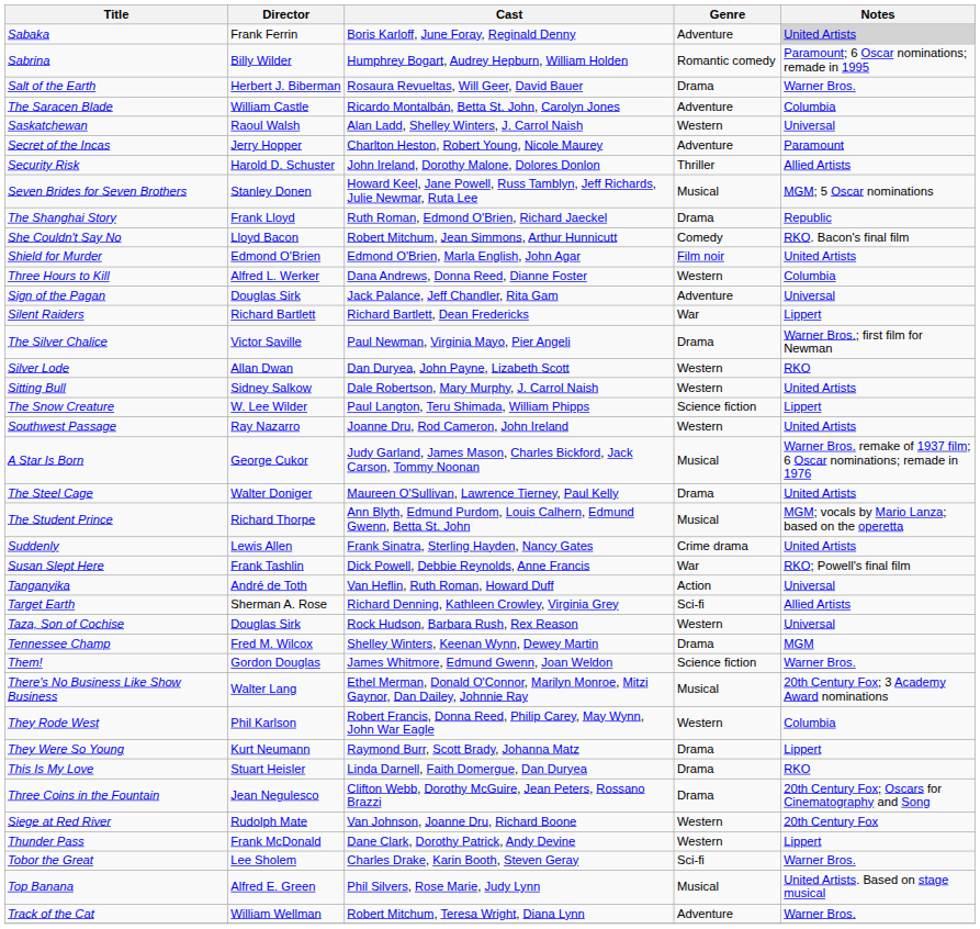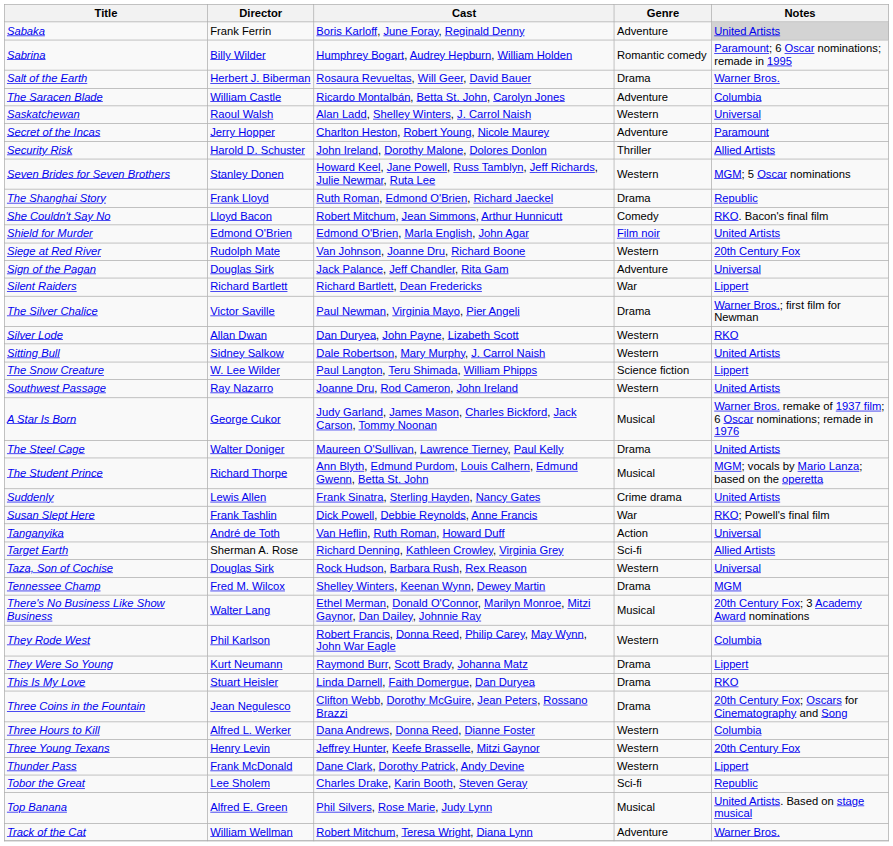 <table class="wikitable sortable" style="width:100%;">
 <tr>
 <th style="width:23%;">Title</th>
 <th style="width:12%;">Director</th>
 <th style="width:34%;">Cast</th>
 <th style="width:11%;">Genre</th>
 <th style="width:20%;">Notes</th>
 </tr>
 <tr>
 <td><em><a href='#'>Sabaka</a></em></td>
 <td>Frank Ferrin</td>
 <td><a href='#'>Boris Karloff</a>, <a href='#'>June Foray</a>, <a href='#'>Reginald Denny</a></td>
 <td>Adventure</td>
 <td style="background: lightgrey;"><a href='#'>United Artists</a></td>
 </tr>
 <tr>
 <td><em><a href='#'>Sabrina</a></em></td>
 <td><a href='#'>Billy Wilder</a></td>
 <td><a href='#'>Humphrey Bogart</a>, <a href='#'>Audrey Hepburn</a>, <a href='#'>William Holden</a></td>
 <td>Romantic comedy</td>
 <td><a href='#'>Paramount</a>; 6 <a href='#'>Oscar</a> nominations; remade in <a href='#'>1995</a></td>
 </tr>
 <tr>
 <td><em><a href='#'>Salt of the Earth</a></em></td>
 <td><a href='#'>Herbert J. Biberman</a></td>
 <td><a href='#'>Rosaura Revueltas</a>, <a href='#'>Will Geer</a>, <a href='#'>David Bauer</a></td>
 <td>Drama</td>
 <td><a href='#'>Warner Bros.</a></td>
 </tr>
 <tr>
 <td><em><a href='#'>The Saracen Blade</a></em></td>
 <td><a href='#'>William Castle</a></td>
 <td><a href='#'>Ricardo Montalbán</a>, <a href='#'>Betta St. John</a>, <a href='#'>Carolyn Jones</a></td>
 <td>Adventure</td>
 <td><a href='#'>Columbia</a></td>
 </tr>
 <tr>
 <td><em><a href='#'>Saskatchewan</a></em></td>
 <td><a href='#'>Raoul Walsh</a></td>
 <td><a href='#'>Alan Ladd</a>, <a href='#'>Shelley Winters</a>, <a href='#'>J. Carrol Naish</a></td>
 <td>Western</td>
 <td><a href='#'>Universal</a></td>
 </tr>
 <tr>
 <td><em><a href='#'>Secret of the Incas</a></em></td>
 <td><a href='#'>Jerry Hopper</a></td>
 <td><a href='#'>Charlton Heston</a>, <a href='#'>Robert Young</a>, <a href='#'>Nicole Maurey</a></td>
 <td>Adventure</td>
 <td><a href='#'>Paramount</a></td>
 </tr>
 <tr>
 <td><em><a href='#'>Security Risk</a></em></td>
 <td><a href='#'>Harold D. Schuster</a></td>
 <td><a href='#'>John Ireland</a>, <a href='#'>Dorothy Malone</a>, <a href='#'>Dolores Donlon</a></td>
 <td>Thriller</td>
 <td><a href='#'>Allied Artists</a></td>
 </tr>
 <tr>
 <td><em><a href='#'>Seven Brides for Seven Brothers</a></em></td>
 <td><a href='#'>Stanley Donen</a></td>
 <td><a href='#'>Howard Keel</a>, <a href='#'>Jane Powell</a>, <a href='#'>Russ Tamblyn</a>, <a href='#'>Jeff Richards</a>, <a href='#'>Julie Newmar</a>, <a href='#'>Ruta Lee</a></td>
-<td>Musical</td>
+<td>Western</td>
 <td><a href='#'>MGM</a>; 5 <a href='#'>Oscar</a> nominations</td>
 </tr>
 <tr>
 <td><em><a href='#'>The Shanghai Story</a></em></td>
 <td><a href='#'>Frank Lloyd</a></td>
 <td><a href='#'>Ruth Roman</a>, <a href='#'>Edmond O'Brien</a>, <a href='#'>Richard Jaeckel</a></td>
 <td>Drama</td>
 <td><a href='#'>Republic</a></td>
 </tr>
 <tr>
 <td><em><a href='#'>She Couldn't Say No</a></em></td>
 <td><a href='#'>Lloyd Bacon</a></td>
 <td><a href='#'>Robert Mitchum</a>, <a href='#'>Jean Simmons</a>, <a href='#'>Arthur Hunnicutt</a></td>
 <td>Comedy</td>
 <td><a href='#'>RKO</a>. Bacon's final film</td>
 </tr>
 <tr>
 <td><em><a href='#'>Shield for Murder</a></em></td>
 <td><a href='#'>Edmond O'Brien</a></td>
 <td><a href='#'>Edmond O'Brien</a>, <a href='#'>Marla English</a>, <a href='#'>John Agar</a></td>
 <td><a href='#'>Film noir</a></td>
 <td><a href='#'>United Artists</a></td>
 </tr>
 <tr>
-<td><em><a href='#'>Three Hours to Kill</a></em></td>
-<td><a href='#'>Alfred L. Werker</a></td>
-<td><a href='#'>Dana Andrews</a>, <a href='#'>Donna Reed</a>, <a href='#'>Dianne Foster</a></td>
+<td><em><a href='#'>Siege at Red River</a></em></td>
+<td><a href='#'>Rudolph Mate</a></td>
+<td><a href='#'>Van Johnson</a>, <a href='#'>Joanne Dru</a>, <a href='#'>Richard Boone</a></td>
 <td>Western</td>
-<td><a href='#'>Columbia</a></td>
+<td><a href='#'>20th Century Fox</a></td>
 </tr>
 <tr>
 <td><em><a href='#'>Sign of the Pagan</a></em></td>
 <td><a href='#'>Douglas Sirk</a></td>
 <td><a href='#'>Jack Palance</a>, <a href='#'>Jeff Chandler</a>, <a href='#'>Rita Gam</a></td>
 <td>Adventure</td>
 <td><a href='#'>Universal</a></td>
 </tr>
 <tr>
 <td><em><a href='#'>Silent Raiders</a></em></td>
 <td><a href='#'>Richard Bartlett</a></td>
 <td><a href='#'>Richard Bartlett</a>, <a href='#'>Dean Fredericks</a></td>
 <td>War</td>
 <td><a href='#'>Lippert</a></td>
 </tr>
 <tr>
 <td><em><a href='#'>The Silver Chalice</a></em></td>
 <td><a href='#'>Victor Saville</a></td>
 <td><a href='#'>Paul Newman</a>, <a href='#'>Virginia Mayo</a>, <a href='#'>Pier Angeli</a></td>
 <td>Drama</td>
 <td><a href='#'>Warner Bros.</a>; first film for Newman</td>
 </tr>
 <tr>
 <td><em><a href='#'>Silver Lode</a></em></td>
 <td><a href='#'>Allan Dwan</a></td>
 <td><a href='#'>Dan Duryea</a>, <a href='#'>John Payne</a>, <a href='#'>Lizabeth Scott</a></td>
 <td>Western</td>
 <td><a href='#'>RKO</a></td>
 </tr>
 <tr>
 <td><em><a href='#'>Sitting Bull</a></em></td>
 <td><a href='#'>Sidney Salkow</a></td>
 <td><a href='#'>Dale Robertson</a>, <a href='#'>Mary Murphy</a>, <a href='#'>J. Carrol Naish</a></td>
 <td>Western</td>
 <td><a href='#'>United Artists</a></td>
 </tr>
 <tr>
 <td><em><a href='#'>The Snow Creature</a></em></td>
 <td><a href='#'>W. Lee Wilder</a></td>
 <td><a href='#'>Paul Langton</a>, <a href='#'>Teru Shimada</a>, <a href='#'>William Phipps</a></td>
 <td>Science fiction</td>
 <td><a href='#'>Lippert</a></td>
 </tr>
 <tr>
 <td><em><a href='#'>Southwest Passage</a></em></td>
 <td><a href='#'>Ray Nazarro</a></td>
 <td><a href='#'>Joanne Dru</a>, <a href='#'>Rod Cameron</a>, <a href='#'>John Ireland</a></td>
 <td>Western</td>
 <td><a href='#'>United Artists</a></td>
 </tr>
 <tr>
 <td><em><a href='#'>A Star Is Born</a></em></td>
 <td><a href='#'>George Cukor</a></td>
 <td><a href='#'>Judy Garland</a>, <a href='#'>James Mason</a>, <a href='#'>Charles Bickford</a>, <a href='#'>Jack Carson</a>, <a href='#'>Tommy Noonan</a></td>
 <td>Musical</td>
 <td><a href='#'>Warner Bros.</a> remake of <a href='#'>1937 film</a>; 6 <a href='#'>Oscar</a> nominations; remade in <a href='#'>1976</a></td>
 </tr>
 <tr>
 <td><em><a href='#'>The Steel Cage</a></em></td>
 <td><a href='#'>Walter Doniger</a></td>
 <td><a href='#'>Maureen O'Sullivan</a>, <a href='#'>Lawrence Tierney</a>, <a href='#'>Paul Kelly</a></td>
 <td>Drama</td>
 <td><a href='#'>United Artists</a></td>
 </tr>
 <tr>
 <td><em><a href='#'>The Student Prince</a></em></td>
 <td><a href='#'>Richard Thorpe</a></td>
 <td><a href='#'>Ann Blyth</a>, <a href='#'>Edmund Purdom</a>, <a href='#'>Louis Calhern</a>, <a href='#'>Edmund Gwenn</a>, <a href='#'>Betta St. John</a></td>
 <td>Musical</td>
 <td><a href='#'>MGM</a>; vocals by <a href='#'>Mario Lanza</a>; based on the <a href='#'>operetta</a></td>
 </tr>
 <tr>
 <td><em><a href='#'>Suddenly</a></em></td>
 <td><a href='#'>Lewis Allen</a></td>
 <td><a href='#'>Frank Sinatra</a>, <a href='#'>Sterling Hayden</a>, <a href='#'>Nancy Gates</a></td>
 <td>Crime drama</td>
 <td><a href='#'>United Artists</a></td>
 </tr>
 <tr>
 <td><em><a href='#'>Susan Slept Here</a></em></td>
 <td><a href='#'>Frank Tashlin</a></td>
 <td><a href='#'>Dick Powell</a>, <a href='#'>Debbie Reynolds</a>, <a href='#'>Anne Francis</a></td>
 <td>War</td>
 <td><a href='#'>RKO</a>; Powell's final film</td>
 </tr>
 <tr>
 <td><em><a href='#'>Tanganyika</a></em></td>
 <td><a href='#'>André de Toth</a></td>
 <td><a href='#'>Van Heflin</a>, <a href='#'>Ruth Roman</a>, <a href='#'>Howard Duff</a></td>
 <td>Action</td>
 <td><a href='#'>Universal</a></td>
 </tr>
 <tr>
 <td><em><a href='#'>Target Earth</a></em></td>
 <td>Sherman A. Rose</td>
 <td><a href='#'>Richard Denning</a>, <a href='#'>Kathleen Crowley</a>, <a href='#'>Virginia Grey</a></td>
 <td>Sci-fi</td>
 <td><a href='#'>Allied Artists</a></td>
 </tr>
 <tr>
 <td><em><a href='#'>Taza, Son of Cochise</a></em></td>
 <td><a href='#'>Douglas Sirk</a></td>
 <td><a href='#'>Rock Hudson</a>, <a href='#'>Barbara Rush</a>, <a href='#'>Rex Reason</a></td>
 <td>Western</td>
 <td><a href='#'>Universal</a></td>
 </tr>
 <tr>
 <td><em><a href='#'>Tennessee Champ</a></em></td>
 <td><a href='#'>Fred M. Wilcox</a></td>
 <td><a href='#'>Shelley Winters</a>, <a href='#'>Keenan Wynn</a>, <a href='#'>Dewey Martin</a></td>
 <td>Drama</td>
 <td><a href='#'>MGM</a></td>
 </tr>
 <tr>
-<td><em><a href='#'>Them!</a></em></td>
-<td><a href='#'>Gordon Douglas</a></td>
-<td><a href='#'>James Whitmore</a>, <a href='#'>Edmund Gwenn</a>, <a href='#'>Joan Weldon</a></td>
-<td>Science fiction</td>
-<td><a href='#'>Warner Bros.</a></td>
-</tr>
-<tr>
 <td><em><a href='#'>There's No Business Like Show Business</a></em></td>
 <td><a href='#'>Walter Lang</a></td>
 <td><a href='#'>Ethel Merman</a>, <a href='#'>Donald O'Connor</a>, <a href='#'>Marilyn Monroe</a>, <a href='#'>Mitzi Gaynor</a>, <a href='#'>Dan Dailey</a>, <a href='#'>Johnnie Ray</a></td>
 <td>Musical</td>
 <td><a href='#'>20th Century Fox</a>; 3 <a href='#'>Academy Award</a> nominations</td>
 </tr>
 <tr>
 <td><em><a href='#'>They Rode West</a></em></td>
 <td><a href='#'>Phil Karlson</a></td>
 <td><a href='#'>Robert Francis</a>, <a href='#'>Donna Reed</a>, <a href='#'>Philip Carey</a>, <a href='#'>May Wynn</a>, <a href='#'>John War Eagle</a></td>
 <td>Western</td>
 <td><a href='#'>Columbia</a></td>
 </tr>
 <tr>
 <td><em><a href='#'>They Were So Young</a></em></td>
 <td><a href='#'>Kurt Neumann</a></td>
 <td><a href='#'>Raymond Burr</a>, <a href='#'>Scott Brady</a>, <a href='#'>Johanna Matz</a></td>
 <td>Drama</td>
 <td><a href='#'>Lippert</a></td>
 </tr>
 <tr>
 <td><em><a href='#'>This Is My Love</a></em></td>
 <td><a href='#'>Stuart Heisler</a></td>
 <td><a href='#'>Linda Darnell</a>, <a href='#'>Faith Domergue</a>, <a href='#'>Dan Duryea</a></td>
 <td>Drama</td>
 <td><a href='#'>RKO</a></td>
 </tr>
 <tr>
 <td><em><a href='#'>Three Coins in the Fountain</a></em></td>
 <td><a href='#'>Jean Negulesco</a></td>
 <td><a href='#'>Clifton Webb</a>, <a href='#'>Dorothy McGuire</a>, <a href='#'>Jean Peters</a>, <a href='#'>Rossano Brazzi</a></td>
 <td>Drama</td>
 <td><a href='#'>20th Century Fox</a>; <a href='#'>Oscars</a> for <a href='#'>Cinematography</a> and <a href='#'>Song</a></td>
 </tr>
 <tr>
-<td><em><a href='#'>Siege at Red River</a></em></td>
-<td><a href='#'>Rudolph Mate</a></td>
-<td><a href='#'>Van Johnson</a>, <a href='#'>Joanne Dru</a>, <a href='#'>Richard Boone</a></td>
+<td><em><a href='#'>Three Hours to Kill</a></em></td>
+<td><a href='#'>Alfred L. Werker</a></td>
+<td><a href='#'>Dana Andrews</a>, <a href='#'>Donna Reed</a>, <a href='#'>Dianne Foster</a></td>
+<td>Western</td>
+<td><a href='#'>Columbia</a></td>
+</tr>
+<tr>
+<td><em><a href='#'>Three Young Texans</a></em></td>
+<td><a href='#'>Henry Levin</a></td>
+<td><a href='#'>Jeffrey Hunter</a>, <a href='#'>Keefe Brasselle</a>, <a href='#'>Mitzi Gaynor</a></td>
 <td>Western</td>
 <td><a href='#'>20th Century Fox</a></td>
 </tr>
 <tr>
 <td><em><a href='#'>Thunder Pass</a></em></td>
 <td><a href='#'>Frank McDonald</a></td>
 <td><a href='#'>Dane Clark</a>, <a href='#'>Dorothy Patrick</a>, <a href='#'>Andy Devine</a></td>
 <td>Western</td>
 <td><a href='#'>Lippert</a></td>
 </tr>
 <tr>
 <td><em><a href='#'>Tobor the Great</a></em></td>
 <td><a href='#'>Lee Sholem</a></td>
 <td><a href='#'>Charles Drake</a>, <a href='#'>Karin Booth</a>, <a href='#'>Steven Geray</a></td>
 <td>Sci-fi</td>
-<td><a href='#'>Warner Bros.</a></td>
+<td><a href='#'>Republic</a></td>
 </tr>
 <tr>
 <td><em><a href='#'>Top Banana</a></em></td>
 <td><a href='#'>Alfred E. Green</a></td>
 <td><a href='#'>Phil Silvers</a>, <a href='#'>Rose Marie</a>, <a href='#'>Judy Lynn</a></td>
 <td>Musical</td>
 <td><a href='#'>United Artists</a>. Based on <a href='#'>stage musical</a></td>
 </tr>
 <tr>
 <td><em><a href='#'>Track of the Cat</a></em></td>
 <td><a href='#'>William Wellman</a></td>
 <td><a href='#'>Robert Mitchum</a>, <a href='#'>Teresa Wright</a>, <a href='#'>Diana Lynn</a></td>
 <td>Adventure</td>
 <td><a href='#'>Warner Bros.</a></td>
 </tr>
 <tr>
 </tr>
 </table>
